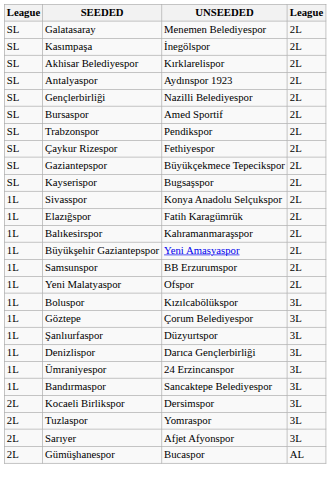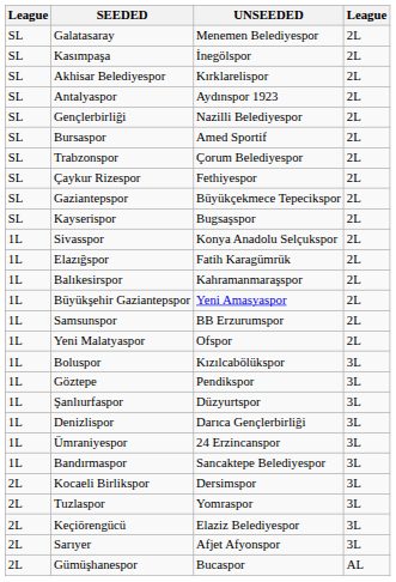 <table class="wikitable">
 <tr>
 <th>League</th>
 <th>SEEDED</th>
 <th>UNSEEDED</th>
 <th>League</th>
 </tr>
 <tr>
 <td>SL</td>
 <td>Galatasaray</td>
 <td>Menemen Belediyespor</td>
 <td>2L</td>
 </tr>
 <tr>
 <td>SL</td>
 <td>Kasımpaşa</td>
 <td>İnegölspor</td>
 <td>2L</td>
 </tr>
 <tr>
 <td>SL</td>
 <td>Akhisar Belediyespor</td>
 <td>Kırklarelispor</td>
 <td>2L</td>
 </tr>
 <tr>
 <td>SL</td>
 <td>Antalyaspor</td>
 <td>Aydınspor 1923</td>
 <td>2L</td>
 </tr>
 <tr>
 <td>SL</td>
 <td>Gençlerbirliği</td>
 <td>Nazilli Belediyespor</td>
 <td>2L</td>
 </tr>
 <tr>
 <td>SL</td>
 <td>Bursaspor</td>
 <td>Amed Sportif</td>
 <td>2L</td>
 </tr>
 <tr>
 <td>SL</td>
 <td>Trabzonspor</td>
-<td>Pendikspor</td>
+<td>Çorum Belediyespor</td>
 <td>2L</td>
 </tr>
 <tr>
 <td>SL</td>
 <td>Çaykur Rizespor</td>
 <td>Fethiyespor</td>
 <td>2L</td>
 </tr>
 <tr>
 <td>SL</td>
 <td>Gaziantepspor</td>
 <td>Büyükçekmece Tepecikspor</td>
 <td>2L</td>
 </tr>
 <tr>
 <td>SL</td>
 <td>Kayserispor</td>
 <td>Bugsaşspor</td>
 <td>2L</td>
 </tr>
 <tr>
 <td>1L</td>
 <td>Sivasspor</td>
 <td>Konya Anadolu Selçukspor</td>
 <td>2L</td>
 </tr>
 <tr>
 <td>1L</td>
 <td>Elazığspor</td>
 <td>Fatih Karagümrük</td>
 <td>2L</td>
 </tr>
 <tr>
 <td>1L</td>
 <td>Balıkesirspor</td>
 <td>Kahramanmaraşspor</td>
 <td>2L</td>
 </tr>
 <tr>
 <td>1L</td>
 <td>Büyükşehir Gaziantepspor</td>
 <td><a href='#'>Yeni Amasyaspor</a></td>
 <td>2L</td>
 </tr>
 <tr>
 <td>1L</td>
 <td>Samsunspor</td>
 <td>BB Erzurumspor</td>
 <td>2L</td>
 </tr>
 <tr>
 <td>1L</td>
 <td>Yeni Malatyaspor</td>
 <td>Ofspor</td>
 <td>2L</td>
 </tr>
 <tr>
 <td>1L</td>
 <td>Boluspor</td>
 <td>Kızılcabölükspor</td>
 <td>3L</td>
 </tr>
 <tr>
 <td>1L</td>
 <td>Göztepe</td>
-<td>Çorum Belediyespor</td>
+<td>Pendikspor</td>
 <td>3L</td>
 </tr>
 <tr>
 <td>1L</td>
 <td>Şanlıurfaspor</td>
 <td>Düzyurtspor</td>
 <td>3L</td>
 </tr>
 <tr>
 <td>1L</td>
 <td>Denizlispor</td>
 <td>Darıca Gençlerbirliği</td>
 <td>3L</td>
 </tr>
 <tr>
 <td>1L</td>
 <td>Ümraniyespor</td>
 <td>24 Erzincanspor</td>
 <td>3L</td>
 </tr>
 <tr>
 <td>1L</td>
 <td>Bandırmaspor</td>
 <td>Sancaktepe Belediyespor</td>
 <td>3L</td>
 </tr>
 <tr>
 <td>2L</td>
 <td>Kocaeli Birlikspor</td>
 <td>Dersimspor</td>
 <td>3L</td>
 </tr>
 <tr>
 <td>2L</td>
 <td>Tuzlaspor</td>
 <td>Yomraspor</td>
 <td>3L</td>
 </tr>
 <tr>
 <td>2L</td>
+<td>Keçiörengücü</td>
+<td>Elaziz Belediyespor</td>
+<td>3L</td>
+</tr>
+<tr>
+<td>2L</td>
 <td>Sarıyer</td>
 <td>Afjet Afyonspor</td>
 <td>3L</td>
 </tr>
 <tr>
 <td>2L</td>
 <td>Gümüşhanespor</td>
 <td>Bucaspor</td>
 <td>AL</td>
 </tr>
 </table>
